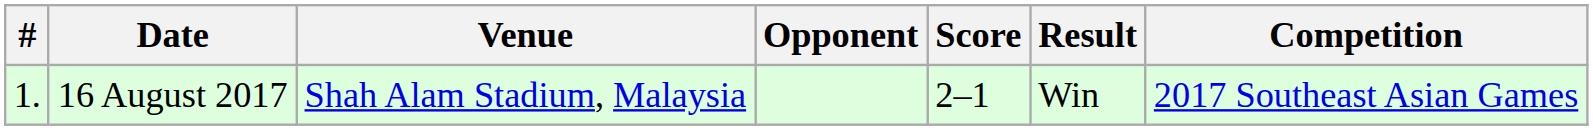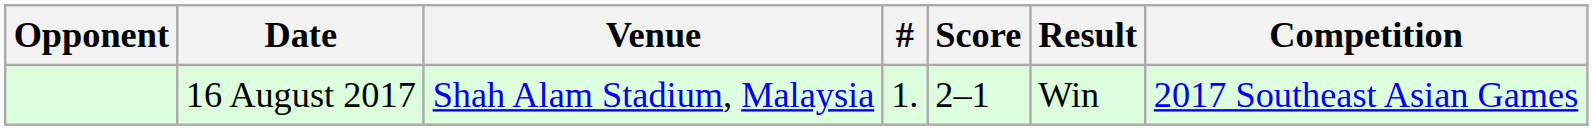 <table class="wikitable" style="font-size: 95%;">
 <tr>
-<th>#</th>
+<th>Opponent</th>
 <th>Date</th>
 <th>Venue</th>
-<th>Opponent</th>
+<th>#</th>
 <th>Score</th>
 <th>Result</th>
 <th>Competition</th>
 </tr>
 <tr style="background:#dfd;">
-<td>1.</td>
+<td></td>
 <td>16 August 2017</td>
 <td><a href='#'>Shah Alam Stadium</a>, <a href='#'>Malaysia</a></td>
-<td></td>
+<td>1.</td>
 <td>2–1</td>
 <td>Win</td>
 <td><a href='#'>2017 Southeast Asian Games</a></td>
 </tr>
 </table>
